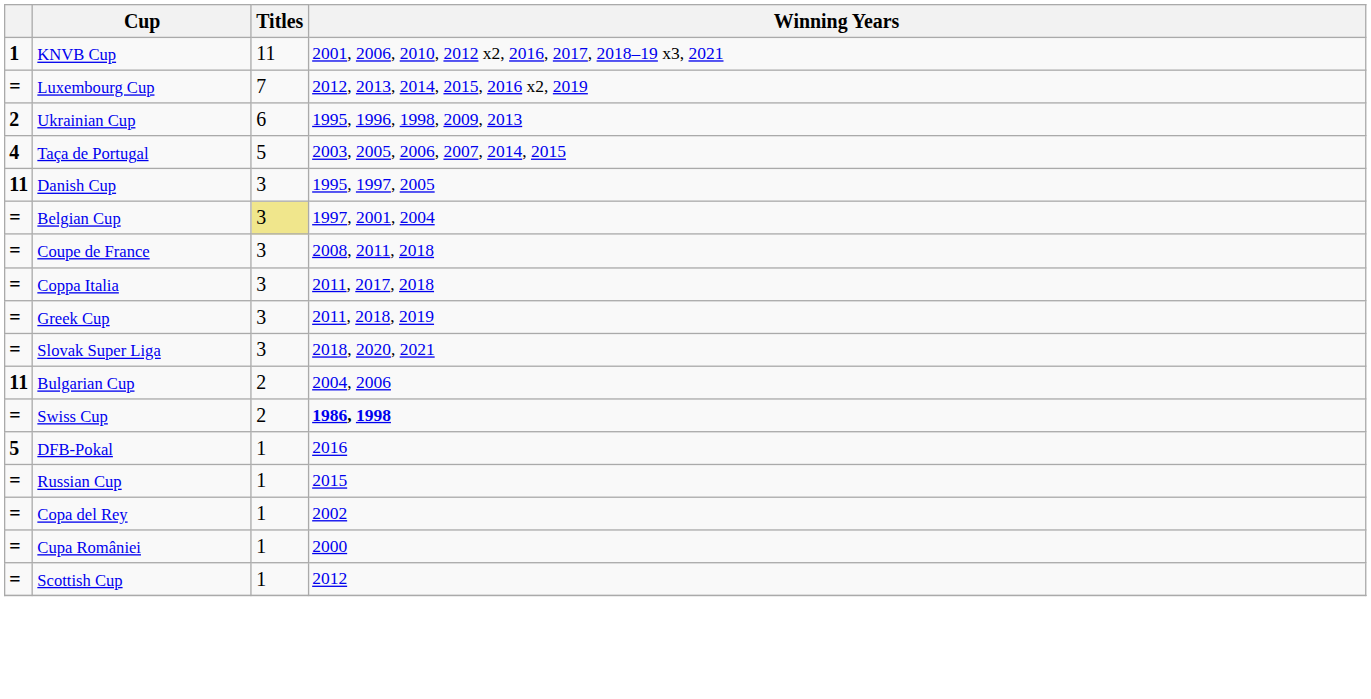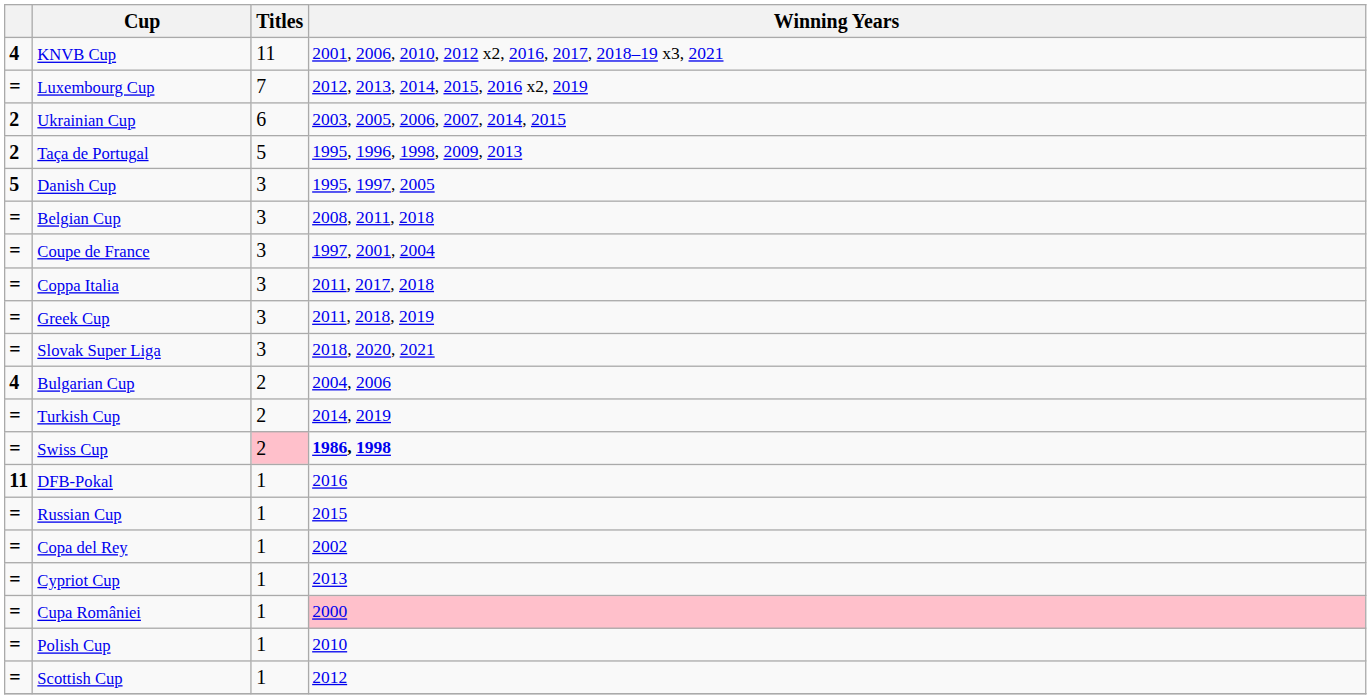 <table class="wikitable plainrowheaders sortable" style="text-align:left;font-size:95%">
 <tr>
 <th style="width:3px;"></th>
 <th style="width:160px;">Cup</th>
 <th style="width:5px;">Titles</th>
 <th style="width:800px;">Winning Years</th>
 </tr>
 <tr>
-<td style="font-weight:bold;">1</td>
+<td style="font-weight:bold;">4</td>
 <td> <small><a href='#'>KNVB Cup</a></small></td>
 <td>11</td>
 <td style="font-size:88%"><a href='#'>2001</a>, <a href='#'>2006</a>, <a href='#'>2010</a>, <a href='#'>2012</a> x2, <a href='#'>2016</a>, <a href='#'>2017</a>, <a href='#'>2018–19</a> x3, <a href='#'>2021</a></td>
 </tr>
 <tr>
 <td style="font-weight:bold;">=</td>
 <td> <small><a href='#'>Luxembourg Cup</a></small></td>
 <td>7</td>
 <td style="font-size:88%"><a href='#'>2012</a>, <a href='#'>2013</a>, <a href='#'>2014</a>, <a href='#'>2015</a>, <a href='#'>2016</a> x2, <a href='#'>2019</a></td>
 </tr>
 <tr>
 <td style="font-weight:bold;">2</td>
 <td> <small><a href='#'>Ukrainian Cup</a></small></td>
 <td>6</td>
+<td style="font-size:88%"><a href='#'>2003</a>, <a href='#'>2005</a>, <a href='#'>2006</a>, <a href='#'>2007</a>, <a href='#'>2014</a>, <a href='#'>2015</a></td>
+</tr>
+<tr>
+<td style="font-weight:bold;">2</td>
+<td> <small><a href='#'>Taça de Portugal</a></small></td>
+<td>5</td>
 <td style="font-size:88%"><a href='#'>1995</a>, <a href='#'>1996</a>, <a href='#'>1998</a>, <a href='#'>2009</a>, <a href='#'>2013</a></td>
 </tr>
 <tr>
-<td style="font-weight:bold;">4</td>
-<td> <small><a href='#'>Taça de Portugal</a></small></td>
-<td>5</td>
-<td style="font-size:88%"><a href='#'>2003</a>, <a href='#'>2005</a>, <a href='#'>2006</a>, <a href='#'>2007</a>, <a href='#'>2014</a>, <a href='#'>2015</a></td>
-</tr>
-<tr>
-<td style="font-weight:bold;">11</td>
+<td style="font-weight:bold;">5</td>
 <td> <small><a href='#'>Danish Cup</a></small></td>
 <td>3</td>
 <td style="font-size:88%"><a href='#'>1995</a>, <a href='#'>1997</a>, <a href='#'>2005</a></td>
 </tr>
 <tr>
 <td style="font-weight:bold;">=</td>
 <td> <small><a href='#'>Belgian Cup</a></small></td>
-<td style="background: khaki;">3</td>
-<td style="font-size:88%"><a href='#'>1997</a>, <a href='#'>2001</a>, <a href='#'>2004</a></td>
+<td>3</td>
+<td style="font-size:88%"><a href='#'>2008</a>, <a href='#'>2011</a>, <a href='#'>2018</a></td>
 </tr>
 <tr>
 <td style="font-weight:bold;">=</td>
 <td> <small><a href='#'>Coupe de France</a></small></td>
 <td>3</td>
-<td style="font-size:88%"><a href='#'>2008</a>, <a href='#'>2011</a>, <a href='#'>2018</a></td>
+<td style="font-size:88%"><a href='#'>1997</a>, <a href='#'>2001</a>, <a href='#'>2004</a></td>
 </tr>
 <tr>
 <td style="font-weight:bold;">=</td>
 <td> <small><a href='#'>Coppa Italia</a></small></td>
 <td>3</td>
 <td style="font-size:88%"><a href='#'>2011</a>, <a href='#'>2017</a>, <a href='#'>2018</a></td>
 </tr>
 <tr>
 <td style="font-weight:bold;">=</td>
 <td> <small><a href='#'>Greek Cup</a></small></td>
 <td>3</td>
 <td style="font-size:88%"><a href='#'>2011</a>, <a href='#'>2018</a>, <a href='#'>2019</a></td>
 </tr>
 <tr>
 <td style="font-weight:bold;">=</td>
 <td> <small><a href='#'>Slovak Super Liga</a></small></td>
 <td>3</td>
 <td style="font-size:88%"><a href='#'>2018</a>, <a href='#'>2020</a>, <a href='#'>2021</a></td>
 </tr>
 <tr>
-<td style="font-weight:bold;">11</td>
+<td style="font-weight:bold;">4</td>
 <td> <small><a href='#'>Bulgarian Cup</a></small></td>
 <td>2</td>
 <td style="font-size:88%"><a href='#'>2004</a>, <a href='#'>2006</a></td>
 </tr>
 <tr>
 <td style="font-weight:bold;">=</td>
+<td> <small><a href='#'>Turkish Cup</a></small></td>
+<td>2</td>
+<td style="font-size:88%"><a href='#'>2014</a>, <a href='#'>2019</a></td>
+</tr>
+<tr>
+<td style="font-weight:bold;">=</td>
 <td> <small><a href='#'>Swiss Cup</a></small></td>
-<td>2</td>
+<td style="background: pink;">2</td>
 <td style="font-size:88%"><strong><a href='#'>1986</a>, <a href='#'>1998</a></strong></td>
 </tr>
 <tr>
-<td style="font-weight:bold;">5</td>
+<td style="font-weight:bold;">11</td>
 <td> <small><a href='#'>DFB-Pokal</a></small></td>
 <td>1</td>
 <td style="font-size:88%"><a href='#'>2016</a></td>
 </tr>
 <tr>
 <td style="font-weight:bold;">=</td>
 <td> <small><a href='#'>Russian Cup</a></small></td>
 <td>1</td>
 <td style="font-size:88%"><a href='#'>2015</a></td>
 </tr>
 <tr>
 <td style="font-weight:bold;">=</td>
 <td> <small><a href='#'>Copa del Rey</a></small></td>
 <td>1</td>
 <td style="font-size:88%"><a href='#'>2002</a></td>
 </tr>
 <tr>
 <td style="font-weight:bold;">=</td>
+<td> <small><a href='#'>Cypriot Cup</a></small></td>
+<td>1</td>
+<td style="font-size:88%"><a href='#'>2013</a></td>
+</tr>
+<tr>
+<td style="font-weight:bold;">=</td>
 <td> <small><a href='#'>Cupa României</a></small></td>
 <td>1</td>
-<td style="font-size:88%"><a href='#'>2000</a></td>
+<td style="background: pink; font-size:88%"><a href='#'>2000</a></td>
+</tr>
+<tr>
+<td style="font-weight:bold;">=</td>
+<td> <small><a href='#'>Polish Cup</a></small></td>
+<td>1</td>
+<td style="font-size:88%"><a href='#'>2010</a></td>
 </tr>
 <tr>
 <td style="font-weight:bold;">=</td>
 <td> <small><a href='#'>Scottish Cup</a></small></td>
 <td>1</td>
 <td style="font-size:88%"><a href='#'>2012</a></td>
 </tr>
 <tr>
 </tr>
 </table>
